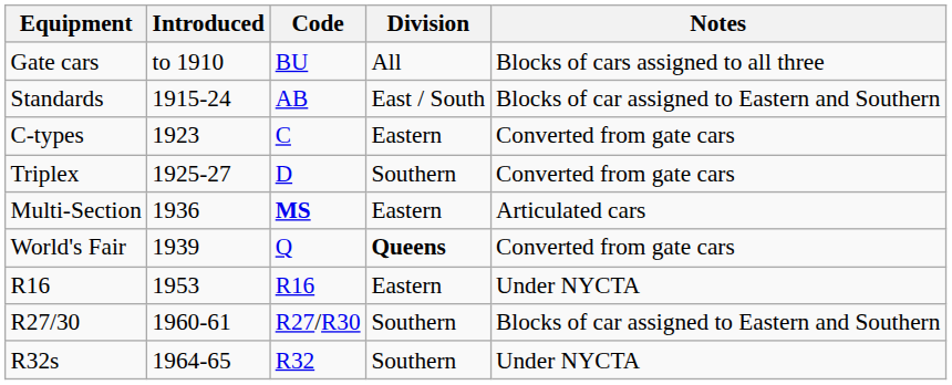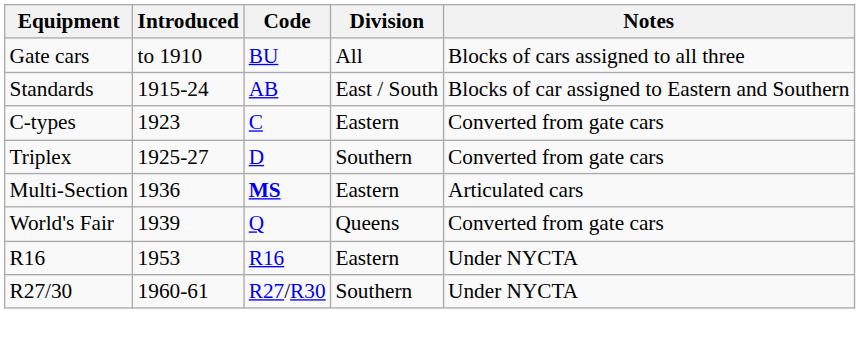 <table class="wikitable">
 <tr>
 <th>Equipment</th>
 <th>Introduced</th>
 <th>Code</th>
 <th>Division</th>
 <th>Notes</th>
 </tr>
 <tr>
 <td>Gate cars</td>
 <td>to 1910</td>
 <td><a href='#'>BU</a></td>
 <td>All</td>
 <td>Blocks of cars assigned to all three</td>
 </tr>
 <tr>
 <td>Standards</td>
 <td>1915-24</td>
 <td><a href='#'>AB</a></td>
 <td>East / South</td>
 <td>Blocks of car assigned to Eastern and Southern</td>
 </tr>
 <tr>
 <td>C-types</td>
 <td>1923</td>
 <td><a href='#'>C</a></td>
 <td>Eastern</td>
 <td>Converted from gate cars</td>
 </tr>
 <tr>
 <td>Triplex</td>
 <td>1925-27</td>
 <td><a href='#'>D</a></td>
 <td>Southern</td>
 <td>Converted from gate cars</td>
 </tr>
 <tr>
 <td>Multi-Section</td>
 <td>1936</td>
 <td><strong><a href='#'>MS</a></strong></td>
 <td>Eastern</td>
 <td>Articulated cars</td>
 </tr>
 <tr>
 <td>World's Fair</td>
 <td>1939</td>
 <td><a href='#'>Q</a></td>
-<td><strong>Queens</strong></td>
+<td>Queens</td>
 <td>Converted from gate cars</td>
 </tr>
 <tr>
 <td>R16</td>
 <td>1953</td>
 <td><a href='#'>R16</a></td>
 <td>Eastern</td>
 <td>Under NYCTA</td>
 </tr>
 <tr>
 <td>R27/30</td>
 <td>1960-61</td>
 <td><a href='#'>R27</a>/<a href='#'>R30</a></td>
 <td>Southern</td>
-<td>Blocks of car assigned to Eastern and Southern</td>
-</tr>
-<tr>
-<td>R32s</td>
-<td>1964-65</td>
-<td><a href='#'>R32</a></td>
-<td>Southern</td>
 <td>Under NYCTA</td>
 </tr>
 </table>
